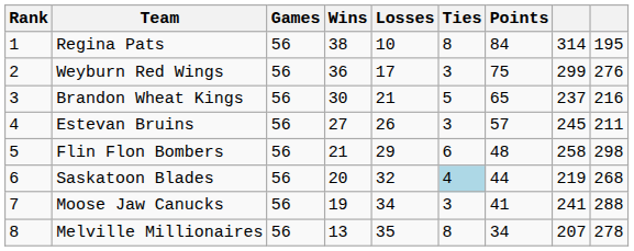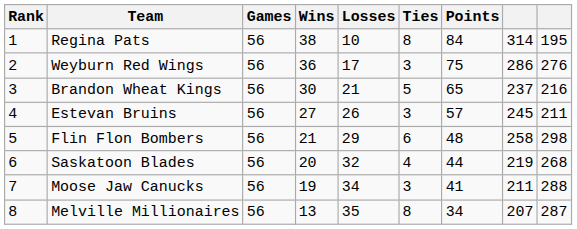 <table class="wikitable">
 <tr>
 <th>Rank</th>
 <th>Team</th>
 <th>Games</th>
 <th>Wins</th>
 <th>Losses</th>
 <th>Ties</th>
 <th>Points</th>
 <th></th>
 <th></th>
 </tr>
 <tr>
 <td>1</td>
 <td>Regina Pats</td>
 <td>56</td>
 <td>38</td>
 <td>10</td>
 <td>8</td>
 <td>84</td>
 <td>314</td>
 <td>195</td>
 </tr>
 <tr>
 <td>2</td>
 <td>Weyburn Red Wings</td>
 <td>56</td>
 <td>36</td>
 <td>17</td>
 <td>3</td>
 <td>75</td>
-<td>299</td>
+<td>286</td>
 <td>276</td>
 </tr>
 <tr>
 <td>3</td>
 <td>Brandon Wheat Kings</td>
 <td>56</td>
 <td>30</td>
 <td>21</td>
 <td>5</td>
 <td>65</td>
 <td>237</td>
 <td>216</td>
 </tr>
 <tr>
 <td>4</td>
 <td>Estevan Bruins</td>
 <td>56</td>
 <td>27</td>
 <td>26</td>
 <td>3</td>
 <td>57</td>
 <td>245</td>
 <td>211</td>
 </tr>
 <tr>
 <td>5</td>
 <td>Flin Flon Bombers</td>
 <td>56</td>
 <td>21</td>
 <td>29</td>
 <td>6</td>
 <td>48</td>
 <td>258</td>
 <td>298</td>
 </tr>
 <tr>
 <td>6</td>
 <td>Saskatoon Blades</td>
 <td>56</td>
 <td>20</td>
 <td>32</td>
-<td style="background: lightblue;">4</td>
+<td>4</td>
 <td>44</td>
 <td>219</td>
 <td>268</td>
 </tr>
 <tr>
 <td>7</td>
 <td>Moose Jaw Canucks</td>
 <td>56</td>
 <td>19</td>
 <td>34</td>
 <td>3</td>
 <td>41</td>
-<td>241</td>
+<td>211</td>
 <td>288</td>
 </tr>
 <tr>
 <td>8</td>
 <td>Melville Millionaires</td>
 <td>56</td>
 <td>13</td>
 <td>35</td>
 <td>8</td>
 <td>34</td>
 <td>207</td>
-<td>278</td>
+<td>287</td>
 </tr>
 </table>
